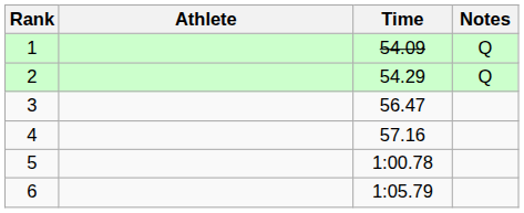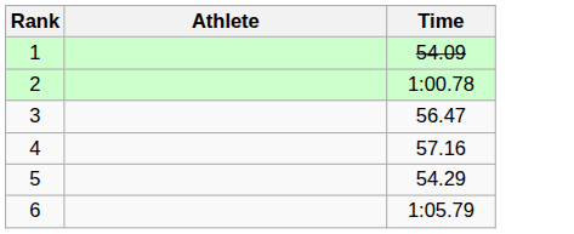 <table class="wikitable" style="text-align:center">
 <tr>
 <th width=40>Rank</th>
 <th width=250>Athlete</th>
 <th width=80>Time</th>
-<th width=50>Notes</th>
 </tr>
 <tr bgcolor=ccffcc>
 <td>1</td>
 <td align=left></td>
 <td><s>54.09</s></td>
-<td>Q</td>
 </tr>
 <tr bgcolor=ccffcc>
 <td>2</td>
 <td align=left></td>
-<td>54.29</td>
-<td>Q</td>
+<td>1:00.78</td>
 </tr>
 <tr>
 <td>3</td>
 <td align=left></td>
 <td>56.47</td>
-<td></td>
 </tr>
 <tr>
 <td>4</td>
 <td align=left></td>
 <td>57.16</td>
-<td></td>
 </tr>
 <tr>
 <td>5</td>
 <td align=left></td>
-<td>1:00.78</td>
-<td></td>
+<td>54.29</td>
 </tr>
 <tr>
 <td>6</td>
 <td align=left></td>
 <td>1:05.79</td>
-<td></td>
 </tr>
 </table>
